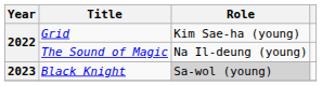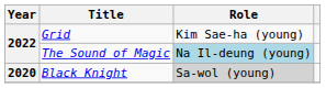 <table class="wikitable sortable plainrowheaders">
 <tr>
 <th scope="col">Year</th>
 <th scope="col">Title</th>
 <th scope="col">Role</th>
 <th scope="col" class="unsortable"></th>
 </tr>
 <tr>
 <th scope="row" rowspan=2>2022</th>
 <td><em><a href='#'>Grid</a></em></td>
 <td>Kim Sae-ha (young)</td>
 <td></td>
 </tr>
 <tr>
 <td><em><a href='#'>The Sound of Magic</a></em></td>
-<td>Na Il-deung (young)</td>
+<td style="background: lightblue;">Na Il-deung (young)</td>
 <td></td>
 </tr>
 <tr>
-<th scope="row">2023</th>
+<th scope="row">2020</th>
 <td><em><a href='#'>Black Knight</a></em></td>
 <td style="background: lightgrey;">Sa-wol (young)</td>
 <td></td>
 </tr>
 <tr>
 </tr>
 </table>
